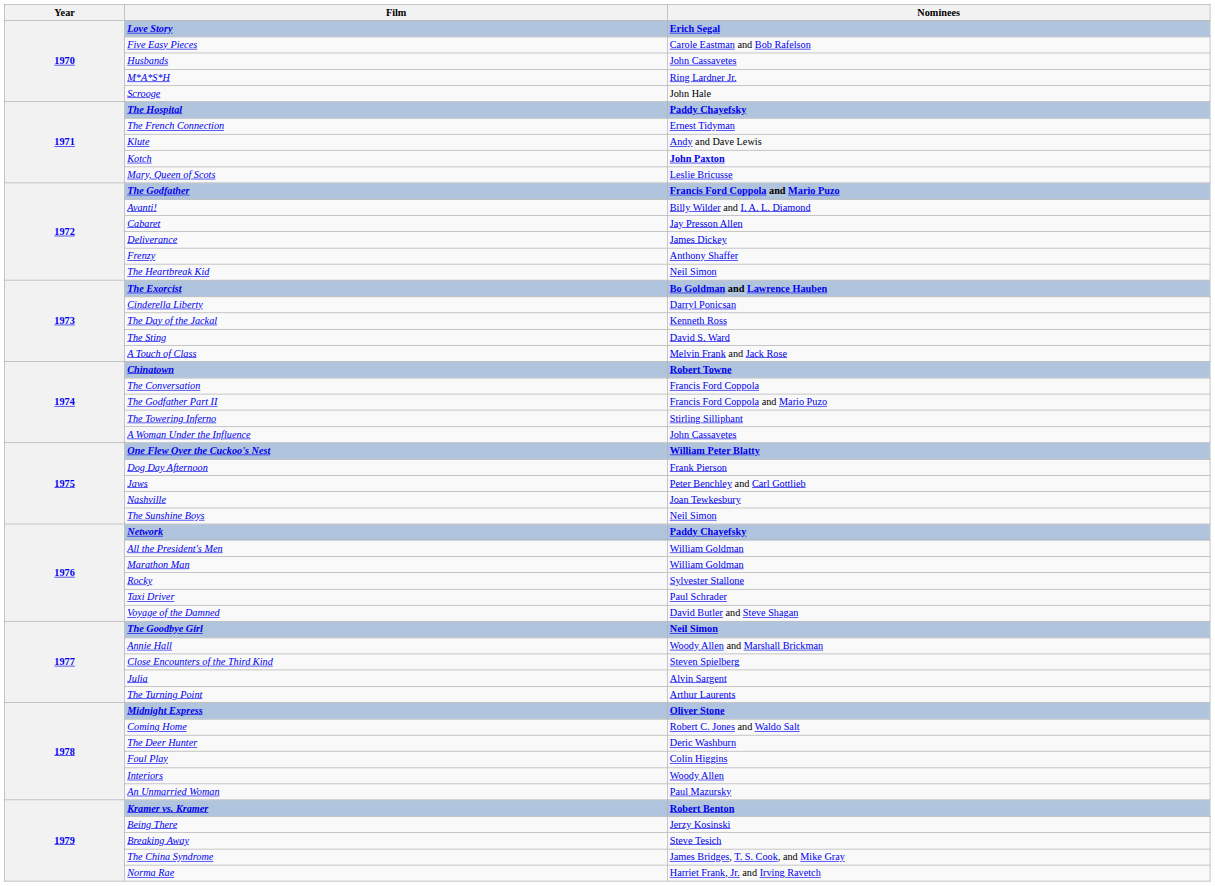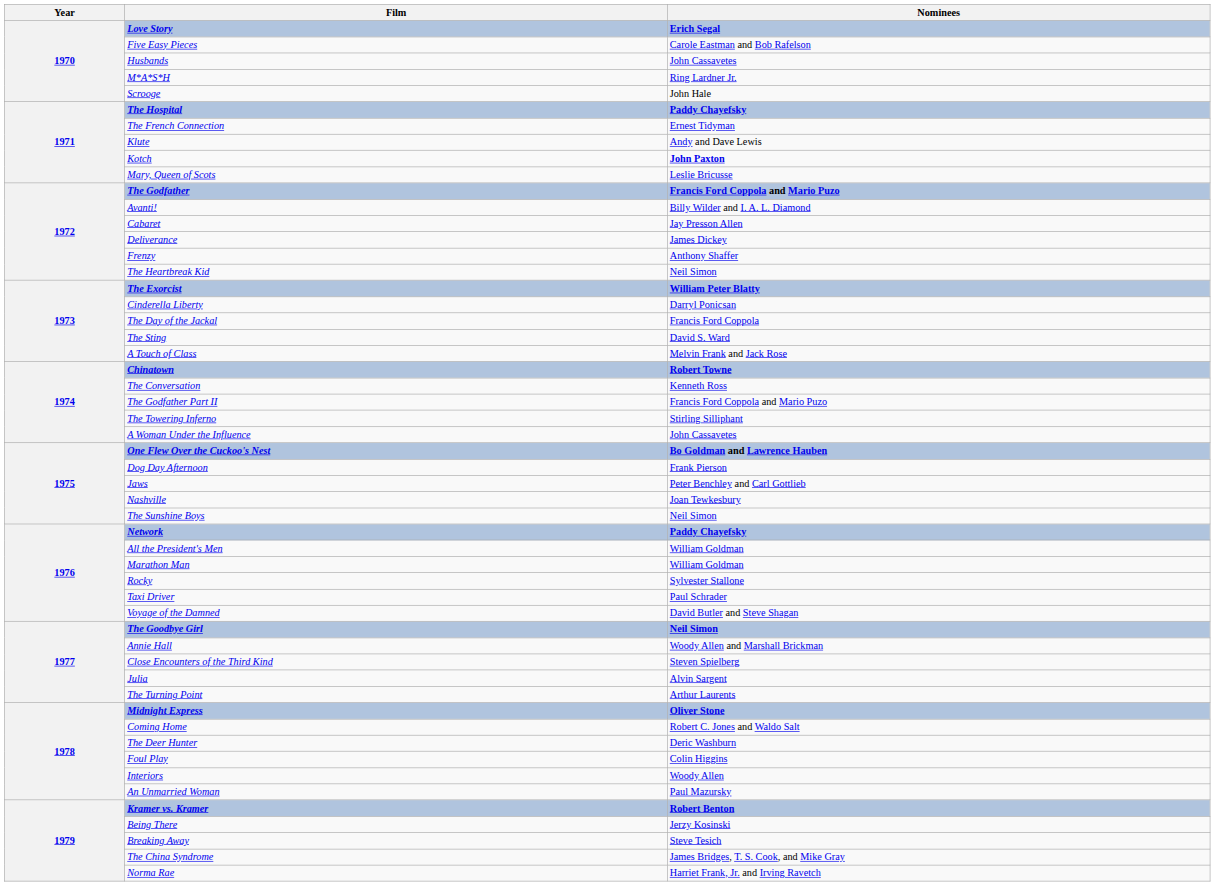 <table class="wikitable sortable" width="95%" cellpadding="5">
 <tr>
 <th width="10%">Year</th>
 <th width="45%">Film</th>
 <th width="45%">Nominees</th>
 </tr>
 <tr>
 <th rowspan="5" style="text-align:center;"><a href='#'>1970</a></th>
 <td style="background:#B0C4DE;"><strong><em><a href='#'>Love Story</a></em></strong></td>
 <td style="background:#B0C4DE;"><strong><a href='#'>Erich Segal</a> </strong></td>
 </tr>
 <tr>
 <td><em><a href='#'>Five Easy Pieces</a></em></td>
 <td><a href='#'>Carole Eastman</a> and <a href='#'>Bob Rafelson</a></td>
 </tr>
 <tr>
 <td><em><a href='#'>Husbands</a></em></td>
 <td><a href='#'>John Cassavetes</a></td>
 </tr>
 <tr>
 <td><em><a href='#'>M*A*S*H</a></em></td>
 <td><a href='#'>Ring Lardner Jr.</a></td>
 </tr>
 <tr>
 <td><em><a href='#'>Scrooge</a></em></td>
 <td>John Hale</td>
 </tr>
 <tr>
 <th rowspan="5" style="text-align:center;"><a href='#'>1971</a></th>
 <td style="background:#B0C4DE;"><strong><em><a href='#'>The Hospital</a></em></strong></td>
 <td style="background:#B0C4DE;"><strong><a href='#'>Paddy Chayefsky</a> </strong></td>
 </tr>
 <tr>
 <td><em><a href='#'>The French Connection</a></em></td>
 <td><a href='#'>Ernest Tidyman</a></td>
 </tr>
 <tr>
 <td><em><a href='#'>Klute</a></em></td>
 <td><a href='#'>Andy</a> and Dave Lewis</td>
 </tr>
 <tr>
 <td><em><a href='#'>Kotch</a></em></td>
 <td><strong><a href='#'>John Paxton</a></strong></td>
 </tr>
 <tr>
 <td><em><a href='#'>Mary, Queen of Scots</a></em></td>
 <td><a href='#'>Leslie Bricusse</a></td>
 </tr>
 <tr>
 <th rowspan="6" style="text-align:center;"><a href='#'>1972</a></th>
 <td style="background:#B0C4DE;"><strong><em><a href='#'>The Godfather</a></em></strong></td>
 <td style="background:#B0C4DE;"><strong><a href='#'>Francis Ford Coppola</a> and <a href='#'>Mario Puzo</a> </strong></td>
 </tr>
 <tr>
 <td><em><a href='#'>Avanti!</a></em></td>
 <td><a href='#'>Billy Wilder</a> and <a href='#'>I. A. L. Diamond</a></td>
 </tr>
 <tr>
 <td><em><a href='#'>Cabaret</a></em></td>
 <td><a href='#'>Jay Presson Allen</a></td>
 </tr>
 <tr>
 <td><em><a href='#'>Deliverance</a></em></td>
 <td><a href='#'>James Dickey</a></td>
 </tr>
 <tr>
 <td><em><a href='#'>Frenzy</a></em></td>
 <td><a href='#'>Anthony Shaffer</a></td>
 </tr>
 <tr>
 <td><em><a href='#'>The Heartbreak Kid</a></em></td>
 <td><a href='#'>Neil Simon</a></td>
 </tr>
 <tr>
 <th rowspan="5" style="text-align:center;"><a href='#'>1973</a></th>
 <td style="background:#B0C4DE;"><strong><em><a href='#'>The Exorcist</a></em></strong></td>
-<td style="background:#B0C4DE;"><strong><a href='#'>Bo Goldman</a> and <a href='#'>Lawrence Hauben</a> </strong></td>
+<td style="background:#B0C4DE;"><strong><a href='#'>William Peter Blatty</a> </strong></td>
 </tr>
 <tr>
 <td><em><a href='#'>Cinderella Liberty</a></em></td>
 <td><a href='#'>Darryl Ponicsan</a></td>
 </tr>
 <tr>
 <td><em><a href='#'>The Day of the Jackal</a></em></td>
-<td><a href='#'>Kenneth Ross</a></td>
+<td><a href='#'>Francis Ford Coppola</a></td>
 </tr>
 <tr>
 <td><em><a href='#'>The Sting</a></em></td>
 <td><a href='#'>David S. Ward</a></td>
 </tr>
 <tr>
 <td><em><a href='#'>A Touch of Class</a></em></td>
 <td><a href='#'>Melvin Frank</a> and <a href='#'>Jack Rose</a></td>
 </tr>
 <tr>
 <th rowspan="5" style="text-align:center;"><a href='#'>1974</a></th>
 <td style="background:#B0C4DE;"><strong><em><a href='#'>Chinatown</a></em></strong></td>
 <td style="background:#B0C4DE;"><strong><a href='#'>Robert Towne</a> </strong></td>
 </tr>
 <tr>
 <td><em><a href='#'>The Conversation</a></em></td>
-<td><a href='#'>Francis Ford Coppola</a></td>
+<td><a href='#'>Kenneth Ross</a></td>
 </tr>
 <tr>
 <td><em><a href='#'>The Godfather Part II</a></em></td>
 <td><a href='#'>Francis Ford Coppola</a> and <a href='#'>Mario Puzo</a></td>
 </tr>
 <tr>
 <td><em><a href='#'>The Towering Inferno</a></em></td>
 <td><a href='#'>Stirling Silliphant</a></td>
 </tr>
 <tr>
 <td><em><a href='#'>A Woman Under the Influence</a></em></td>
 <td><a href='#'>John Cassavetes</a></td>
 </tr>
 <tr>
 <th rowspan="5" style="text-align:center;"><a href='#'>1975</a></th>
 <td style="background:#B0C4DE;"><strong><em><a href='#'>One Flew Over the Cuckoo's Nest</a></em></strong></td>
-<td style="background:#B0C4DE;"><strong><a href='#'>William Peter Blatty</a> </strong></td>
+<td style="background:#B0C4DE;"><strong><a href='#'>Bo Goldman</a> and <a href='#'>Lawrence Hauben</a> </strong></td>
 </tr>
 <tr>
 <td><em><a href='#'>Dog Day Afternoon</a></em></td>
 <td><a href='#'>Frank Pierson</a></td>
 </tr>
 <tr>
 <td><em><a href='#'>Jaws</a></em></td>
 <td><a href='#'>Peter Benchley</a> and <a href='#'>Carl Gottlieb</a></td>
 </tr>
 <tr>
 <td><em><a href='#'>Nashville</a></em></td>
 <td><a href='#'>Joan Tewkesbury</a></td>
 </tr>
 <tr>
 <td><em><a href='#'>The Sunshine Boys</a></em></td>
 <td><a href='#'>Neil Simon</a></td>
 </tr>
 <tr>
 <th rowspan="6" style="text-align:center;"><a href='#'>1976</a></th>
 <td style="background:#B0C4DE;"><strong><em><a href='#'>Network</a></em></strong></td>
 <td style="background:#B0C4DE;"><strong><a href='#'>Paddy Chayefsky</a> </strong></td>
 </tr>
 <tr>
 <td><em><a href='#'>All the President's Men</a></em></td>
 <td><a href='#'>William Goldman</a></td>
 </tr>
 <tr>
 <td><em><a href='#'>Marathon Man</a></em></td>
 <td><a href='#'>William Goldman</a></td>
 </tr>
 <tr>
 <td><em><a href='#'>Rocky</a></em></td>
 <td><a href='#'>Sylvester Stallone</a></td>
 </tr>
 <tr>
 <td><em><a href='#'>Taxi Driver</a></em></td>
 <td><a href='#'>Paul Schrader</a></td>
 </tr>
 <tr>
 <td><em><a href='#'>Voyage of the Damned</a></em></td>
 <td><a href='#'>David Butler</a> and <a href='#'>Steve Shagan</a></td>
 </tr>
 <tr>
 <th rowspan="5" style="text-align:center;"><a href='#'>1977</a></th>
 <td style="background:#B0C4DE;"><strong><em><a href='#'>The Goodbye Girl</a></em></strong></td>
 <td style="background:#B0C4DE;"><strong><a href='#'>Neil Simon</a> </strong></td>
 </tr>
 <tr>
 <td><em><a href='#'>Annie Hall</a></em></td>
 <td><a href='#'>Woody Allen</a> and <a href='#'>Marshall Brickman</a></td>
 </tr>
 <tr>
 <td><em><a href='#'>Close Encounters of the Third Kind</a></em></td>
 <td><a href='#'>Steven Spielberg</a></td>
 </tr>
 <tr>
 <td><em><a href='#'>Julia</a></em></td>
 <td><a href='#'>Alvin Sargent</a></td>
 </tr>
 <tr>
 <td><em><a href='#'>The Turning Point</a></em></td>
 <td><a href='#'>Arthur Laurents</a></td>
 </tr>
 <tr>
 <th rowspan="6" style="text-align:center;"><a href='#'>1978</a></th>
 <td style="background:#B0C4DE;"><strong><em><a href='#'>Midnight Express</a></em></strong></td>
 <td style="background:#B0C4DE;"><strong><a href='#'>Oliver Stone</a> </strong></td>
 </tr>
 <tr>
 <td><em><a href='#'>Coming Home</a></em></td>
 <td><a href='#'>Robert C. Jones</a> and <a href='#'>Waldo Salt</a></td>
 </tr>
 <tr>
 <td><em><a href='#'>The Deer Hunter</a></em></td>
 <td><a href='#'>Deric Washburn</a></td>
 </tr>
 <tr>
 <td><em><a href='#'>Foul Play</a></em></td>
 <td><a href='#'>Colin Higgins</a></td>
 </tr>
 <tr>
 <td><em><a href='#'>Interiors</a></em></td>
 <td><a href='#'>Woody Allen</a></td>
 </tr>
 <tr>
 <td><em><a href='#'>An Unmarried Woman</a></em></td>
 <td><a href='#'>Paul Mazursky</a></td>
 </tr>
 <tr>
 <th rowspan="5" style="text-align:center;"><a href='#'>1979</a></th>
 <td style="background:#B0C4DE;"><strong><em><a href='#'>Kramer vs. Kramer</a></em></strong></td>
 <td style="background:#B0C4DE;"><strong><a href='#'>Robert Benton</a> </strong></td>
 </tr>
 <tr>
 <td><em><a href='#'>Being There</a></em></td>
 <td><a href='#'>Jerzy Kosinski</a></td>
 </tr>
 <tr>
 <td><em><a href='#'>Breaking Away</a></em></td>
 <td><a href='#'>Steve Tesich</a></td>
 </tr>
 <tr>
 <td><em><a href='#'>The China Syndrome</a></em></td>
 <td><a href='#'>James Bridges</a>, <a href='#'>T. S. Cook</a>, and <a href='#'>Mike Gray</a></td>
 </tr>
 <tr>
 <td><em><a href='#'>Norma Rae</a></em></td>
 <td><a href='#'>Harriet Frank, Jr.</a> and <a href='#'>Irving Ravetch</a></td>
 </tr>
 </table>
